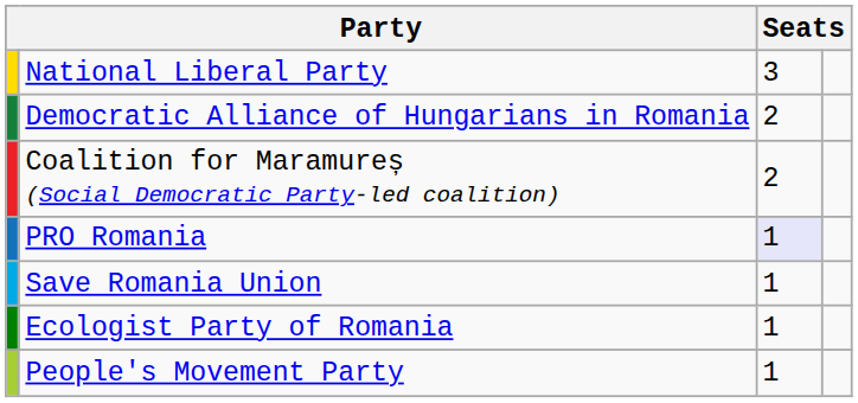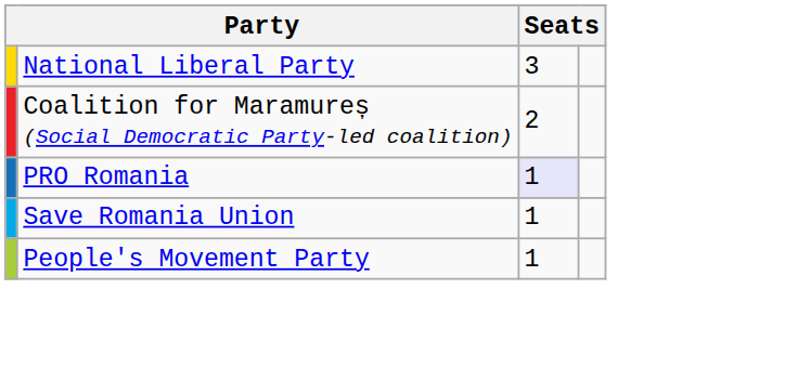 <table class="wikitable">
 <tr>
 <th colspan="2">Party</th>
 <th colspan="2">Seats</th>
 </tr>
 <tr>
 <td bgcolor="#FFDD00"></td>
 <td><a href='#'>National Liberal Party</a></td>
 <td>3</td>
-<td></td>
-</tr>
-<tr>
-<td bgcolor="#15803C"></td>
-<td><a href='#'>Democratic Alliance of Hungarians in Romania</a></td>
-<td>2</td>
 <td></td>
 </tr>
 <tr>
 <td bgcolor="#ED2128"></td>
 <td>Coalition for Maramureș<br><small><em>(<a href='#'>Social Democratic Party</a>-led coalition)</em></small></td>
 <td>2</td>
 <td></td>
 </tr>
 <tr>
 <td bgcolor="1572BA"></td>
 <td><a href='#'>PRO Romania</a></td>
 <td style="background: lavender;">1</td>
 <td></td>
 </tr>
 <tr>
 <td bgcolor="#00AAE7"></td>
 <td><a href='#'>Save Romania Union</a></td>
 <td>1</td>
 <td></td>
 </tr>
 <tr>
-<td bgcolor="#008000"></td>
-<td><a href='#'>Ecologist Party of Romania</a></td>
-<td>1</td>
-<td></td>
-</tr>
-<tr>
 <td bgcolor="#A7CF35"></td>
 <td><a href='#'>People's Movement Party</a></td>
 <td>1</td>
 <td></td>
 </tr>
 </table>
